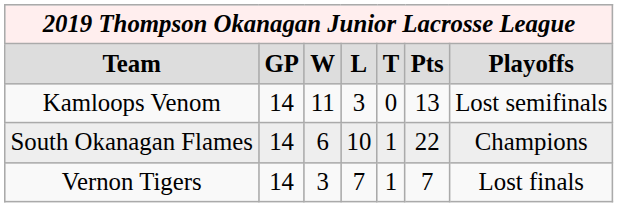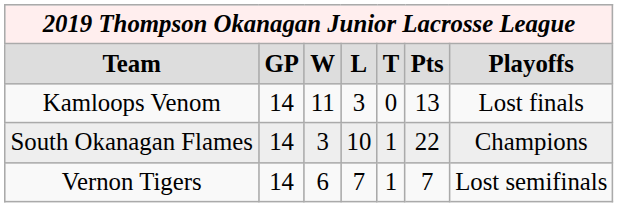 <table class="wikitable">
 <tr align="center" bgcolor="#ffeeee">
 <td colspan="9"><strong><em> 2019 Thompson Okanagan Junior Lacrosse League</em></strong></td>
 </tr>
 <tr align="center"  bgcolor="#dddddd">
 <td><strong>Team </strong></td>
 <td><strong> GP </strong></td>
 <td><strong> W </strong></td>
 <td><strong> L </strong></td>
 <td><strong> T </strong></td>
 <td><strong>Pts</strong></td>
 <td><strong>Playoffs</strong></td>
 </tr>
 <tr align="center">
 <td>Kamloops Venom</td>
 <td>14</td>
 <td>11</td>
 <td>3</td>
 <td>0</td>
 <td>13</td>
-<td>Lost semifinals</td>
+<td>Lost finals</td>
 </tr>
 <tr align="center" bgcolor="#eeeeee">
 <td>South Okanagan Flames</td>
 <td>14</td>
-<td>6</td>
+<td>3</td>
 <td>10</td>
 <td>1</td>
 <td>22</td>
 <td>Champions</td>
 </tr>
 <tr align="center">
 <td>Vernon Tigers</td>
 <td>14</td>
-<td>3</td>
+<td>6</td>
 <td>7</td>
 <td>1</td>
 <td>7</td>
-<td>Lost finals</td>
+<td>Lost semifinals</td>
 </tr>
 </table>
